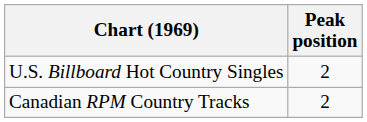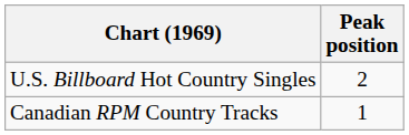 <table class="wikitable sortable">
 <tr>
 <th>Chart (1969)</th>
 <th>Peak<br>position</th>
 </tr>
 <tr>
 <td>U.S. <em>Billboard</em> Hot Country Singles</td>
 <td align="center">2</td>
 </tr>
 <tr>
 <td>Canadian <em>RPM</em> Country Tracks</td>
-<td align="center">2</td>
+<td align="center">1</td>
 </tr>
 </table>
